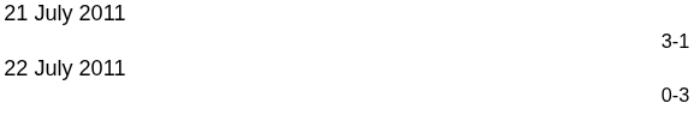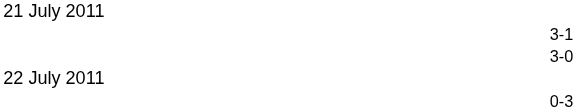 <table style="width:50%;" cellspacing="1">
 <tr>
 <th width=15%></th>
 <th width=10%></th>
 <th width=15%></th>
 </tr>
 <tr>
 <td>21 July 2011</td>
 </tr>
 <tr style=font-size:90%>
 <td align=right></td>
 <td align=center>3-1</td>
 <td></td>
 </tr>
+<tr style=font-size:90%>
+<td align=right></td>
+<td align=center>3-0</td>
+<td></td>
+</tr>
 <tr>
 <td>22 July 2011</td>
 </tr>
 <tr style=font-size:90%>
 <td align=right></td>
 <td align=center>0-3</td>
 <td></td>
 </tr>
 </table>
